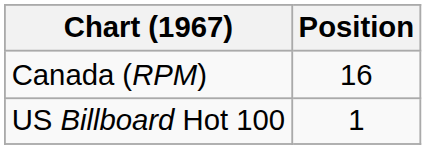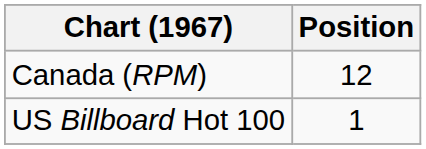 <table class="wikitable">
 <tr>
 <th scope="col">Chart (1967)</th>
 <th scope="col">Position</th>
 </tr>
 <tr>
 <td>Canada (<em>RPM</em>)</td>
-<td style="text-align:center;">16</td>
+<td style="text-align:center;">12</td>
 </tr>
 <tr>
 <td>US <em>Billboard</em> Hot 100</td>
 <td style="text-align:center;">1</td>
 </tr>
 </table>
